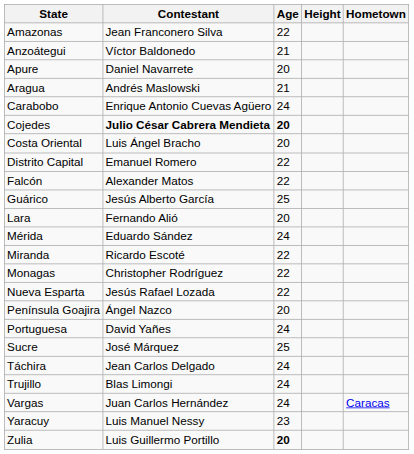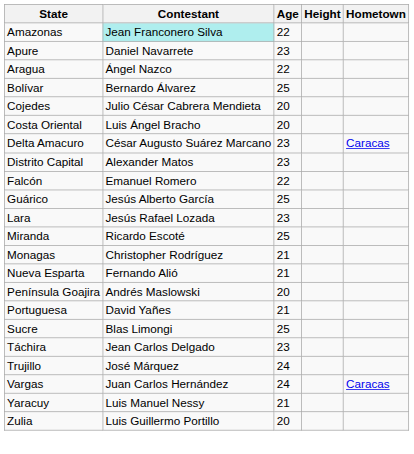 <table class="wikitable sortable" style="font-size:95%;">
 <tr>
 <th>State</th>
 <th>Contestant</th>
 <th>Age</th>
 <th>Height</th>
 <th>Hometown</th>
 </tr>
 <tr>
 <td>Amazonas</td>
-<td>Jean Franconero Silva</td>
+<td style="background: paleturquoise;">Jean Franconero Silva</td>
 <td>22</td>
-<td></td>
-<td></td>
-</tr>
-<tr>
-<td>Anzoátegui</td>
-<td>Víctor Baldonedo</td>
-<td>21</td>
 <td></td>
 <td></td>
 </tr>
 <tr>
 <td>Apure</td>
 <td>Daniel Navarrete</td>
-<td>20</td>
+<td>23</td>
 <td></td>
 <td></td>
 </tr>
 <tr>
 <td>Aragua</td>
-<td>Andrés Maslowski</td>
-<td>21</td>
+<td>Ángel Nazco</td>
+<td>22</td>
 <td></td>
 <td></td>
 </tr>
 <tr>
-<td>Carabobo</td>
-<td>Enrique Antonio Cuevas Agüero</td>
-<td>24</td>
+<td>Bolívar</td>
+<td>Bernardo Álvarez</td>
+<td>25</td>
 <td></td>
 <td></td>
 </tr>
 <tr>
 <td>Cojedes</td>
-<td><strong>Julio César Cabrera Mendieta</strong></td>
-<td><strong>20</strong></td>
+<td>Julio César Cabrera Mendieta</td>
+<td>20</td>
 <td></td>
 <td></td>
 </tr>
 <tr>
 <td>Costa Oriental</td>
 <td>Luis Ángel Bracho</td>
 <td>20</td>
 <td></td>
 <td></td>
 </tr>
 <tr>
+<td>Delta Amacuro</td>
+<td>César Augusto Suárez Marcano</td>
+<td>23</td>
+<td></td>
+<td><a href='#'>Caracas</a></td>
+</tr>
+<tr>
 <td>Distrito Capital</td>
-<td>Emanuel Romero</td>
-<td>22</td>
+<td>Alexander Matos</td>
+<td>23</td>
 <td></td>
 <td></td>
 </tr>
 <tr>
 <td>Falcón</td>
-<td>Alexander Matos</td>
+<td>Emanuel Romero</td>
 <td>22</td>
 <td></td>
 <td></td>
 </tr>
 <tr>
 <td>Guárico</td>
 <td>Jesús Alberto García</td>
 <td>25</td>
 <td></td>
 <td></td>
 </tr>
 <tr>
 <td>Lara</td>
-<td>Fernando Alió</td>
-<td>20</td>
-<td></td>
-<td></td>
-</tr>
-<tr>
-<td>Mérida</td>
-<td>Eduardo Sández</td>
-<td>24</td>
+<td>Jesús Rafael Lozada</td>
+<td>23</td>
 <td></td>
 <td></td>
 </tr>
 <tr>
 <td>Miranda</td>
 <td>Ricardo Escoté</td>
-<td>22</td>
+<td>25</td>
 <td></td>
 <td></td>
 </tr>
 <tr>
 <td>Monagas</td>
 <td>Christopher Rodríguez</td>
-<td>22</td>
+<td>21</td>
 <td></td>
 <td></td>
 </tr>
 <tr>
 <td>Nueva Esparta</td>
-<td>Jesús Rafael Lozada</td>
-<td>22</td>
+<td>Fernando Alió</td>
+<td>21</td>
 <td></td>
 <td></td>
 </tr>
 <tr>
 <td>Península Goajira</td>
-<td>Ángel Nazco</td>
+<td>Andrés Maslowski</td>
 <td>20</td>
 <td></td>
 <td></td>
 </tr>
 <tr>
 <td>Portuguesa</td>
 <td>David Yañes</td>
-<td>24</td>
+<td>21</td>
 <td></td>
 <td></td>
 </tr>
 <tr>
 <td>Sucre</td>
-<td>José Márquez</td>
+<td>Blas Limongi</td>
 <td>25</td>
 <td></td>
 <td></td>
 </tr>
 <tr>
 <td>Táchira</td>
 <td>Jean Carlos Delgado</td>
-<td>24</td>
+<td>23</td>
 <td></td>
 <td></td>
 </tr>
 <tr>
 <td>Trujillo</td>
-<td>Blas Limongi</td>
+<td>José Márquez</td>
 <td>24</td>
 <td></td>
 <td></td>
 </tr>
 <tr>
 <td>Vargas</td>
 <td>Juan Carlos Hernández</td>
 <td>24</td>
 <td></td>
 <td><a href='#'>Caracas</a></td>
 </tr>
 <tr>
 <td>Yaracuy</td>
 <td>Luis Manuel Nessy</td>
-<td>23</td>
+<td>21</td>
 <td></td>
 <td></td>
 </tr>
 <tr>
 <td>Zulia</td>
 <td>Luis Guillermo Portillo</td>
-<td><strong>20</strong></td>
+<td>20</td>
 <td></td>
 <td></td>
 </tr>
 </table>
